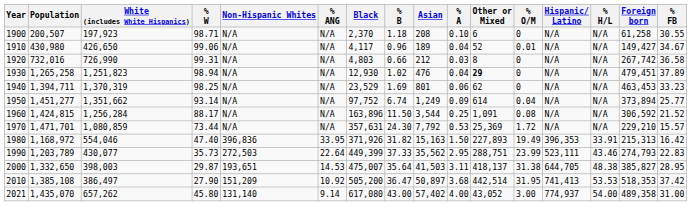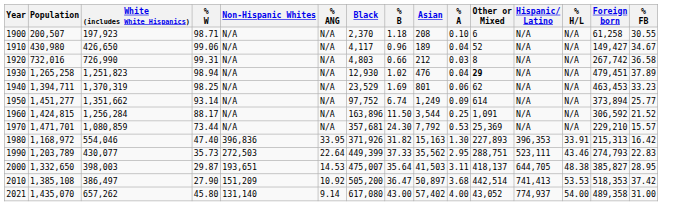 <table class="wikitable sortable">
 <tr>
 <th>Year</th>
 <th>Population</th>
 <th><a href='#'>White</a><br><small>(includes <a href='#'>White Hispanics</a>)</small></th>
 <th>%<br>W</th>
 <th><a href='#'>Non-Hispanic Whites</a></th>
 <th>%<br>ANG</th>
 <th><a href='#'>Black</a></th>
 <th>%<br>B</th>
 <th><a href='#'>Asian</a></th>
 <th>%<br>A</th>
 <th>Other or<br>Mixed</th>
-<th>%<br>O/M</th>
 <th><a href='#'>Hispanic/<br>Latino</a></th>
 <th>%<br>H/L</th>
 <th><a href='#'>Foreign<br>born</a></th>
 <th>%<br>FB</th>
 </tr>
 <tr>
 <td>1900</td>
 <td>200,507</td>
 <td>197,923</td>
 <td>98.71</td>
 <td>N/A</td>
 <td>N/A</td>
 <td>2,370</td>
 <td>1.18</td>
 <td>208</td>
 <td>0.10</td>
 <td>6</td>
-<td>0</td>
 <td>N/A</td>
 <td>N/A</td>
 <td>61,258</td>
 <td>30.55</td>
 </tr>
 <tr>
 <td>1910</td>
 <td>430,980</td>
 <td>426,650</td>
 <td>99.06</td>
 <td>N/A</td>
 <td>N/A</td>
 <td>4,117</td>
 <td>0.96</td>
 <td>189</td>
 <td>0.04</td>
 <td>52</td>
-<td>0.01</td>
 <td>N/A</td>
 <td>N/A</td>
 <td>149,427</td>
 <td>34.67</td>
 </tr>
 <tr>
 <td>1920</td>
 <td>732,016</td>
 <td>726,990</td>
 <td>99.31</td>
 <td>N/A</td>
 <td>N/A</td>
 <td>4,803</td>
 <td>0.66</td>
 <td>212</td>
 <td>0.03</td>
 <td>8</td>
-<td>0</td>
 <td>N/A</td>
 <td>N/A</td>
 <td>267,742</td>
 <td>36.58</td>
 </tr>
 <tr>
 <td>1930</td>
 <td>1,265,258</td>
 <td>1,251,823</td>
 <td>98.94</td>
 <td>N/A</td>
 <td>N/A</td>
 <td>12,930</td>
 <td>1.02</td>
 <td>476</td>
 <td>0.04</td>
 <td><strong>29</strong></td>
-<td>0</td>
 <td>N/A</td>
 <td>N/A</td>
 <td>479,451</td>
 <td>37.89</td>
 </tr>
 <tr>
 <td>1940</td>
 <td>1,394,711</td>
 <td>1,370,319</td>
 <td>98.25</td>
 <td>N/A</td>
 <td>N/A</td>
 <td>23,529</td>
 <td>1.69</td>
 <td>801</td>
 <td>0.06</td>
 <td>62</td>
-<td>0</td>
 <td>N/A</td>
 <td>N/A</td>
 <td>463,453</td>
 <td>33.23</td>
 </tr>
 <tr>
 <td>1950</td>
 <td>1,451,277</td>
 <td>1,351,662</td>
 <td>93.14</td>
 <td>N/A</td>
 <td>N/A</td>
 <td>97,752</td>
 <td>6.74</td>
 <td>1,249</td>
 <td>0.09</td>
 <td>614</td>
-<td>0.04</td>
 <td>N/A</td>
 <td>N/A</td>
 <td>373,894</td>
 <td>25.77</td>
 </tr>
 <tr>
 <td>1960</td>
 <td>1,424,815</td>
 <td>1,256,284</td>
 <td>88.17</td>
 <td>N/A</td>
 <td>N/A</td>
 <td>163,896</td>
 <td>11.50</td>
 <td>3,544</td>
 <td>0.25</td>
 <td>1,091</td>
-<td>0.08</td>
 <td>N/A</td>
 <td>N/A</td>
 <td>306,592</td>
 <td>21.52</td>
 </tr>
 <tr>
 <td>1970</td>
 <td>1,471,701</td>
 <td>1,080,859</td>
 <td>73.44</td>
 <td>N/A</td>
 <td>N/A</td>
-<td>357,631</td>
+<td>357,681</td>
 <td>24.30</td>
 <td>7,792</td>
 <td>0.53</td>
 <td>25,369</td>
-<td>1.72</td>
 <td>N/A</td>
 <td>N/A</td>
 <td>229,210</td>
 <td>15.57</td>
 </tr>
 <tr>
 <td>1980</td>
 <td>1,168,972</td>
 <td>554,046</td>
 <td>47.40</td>
 <td>396,836</td>
 <td>33.95</td>
 <td>371,926</td>
 <td>31.82</td>
 <td>15,163</td>
-<td>1.50</td>
+<td>1.30</td>
 <td>227,893</td>
-<td>19.49</td>
 <td>396,353</td>
 <td>33.91</td>
 <td>215,313</td>
 <td>16.42</td>
 </tr>
 <tr>
 <td>1990</td>
 <td>1,203,789</td>
 <td>430,077</td>
 <td>35.73</td>
 <td>272,503</td>
 <td>22.64</td>
 <td>449,399</td>
 <td>37.33</td>
 <td>35,562</td>
 <td>2.95</td>
 <td>288,751</td>
-<td>23.99</td>
 <td>523,111</td>
 <td>43.46</td>
 <td>274,793</td>
 <td>22.83</td>
 </tr>
 <tr>
 <td>2000</td>
 <td>1,332,650</td>
 <td>398,003</td>
 <td>29.87</td>
 <td>193,651</td>
 <td>14.53</td>
 <td>475,007</td>
 <td>35.64</td>
 <td>41,503</td>
 <td>3.11</td>
 <td>418,137</td>
-<td>31.38</td>
 <td>644,705</td>
 <td>48.38</td>
 <td>385,827</td>
 <td>28.95</td>
 </tr>
 <tr>
 <td>2010</td>
 <td>1,385,108</td>
 <td>386,497</td>
 <td>27.90</td>
 <td>151,209</td>
 <td>10.92</td>
 <td>505,200</td>
 <td>36.47</td>
 <td>50,897</td>
 <td>3.68</td>
 <td>442,514</td>
-<td>31.95</td>
 <td>741,413</td>
 <td>53.53</td>
 <td>518,353</td>
 <td>37.42</td>
 </tr>
 <tr>
 <td>2021</td>
 <td>1,435,070</td>
 <td>657,262</td>
 <td>45.80</td>
 <td>131,140</td>
 <td>9.14</td>
 <td>617,080</td>
 <td>43.00</td>
 <td>57,402</td>
 <td>4.00</td>
 <td>43,052</td>
-<td>3.00</td>
 <td>774,937</td>
 <td>54.00</td>
 <td>489,358</td>
 <td>31.00</td>
 </tr>
 </table>
